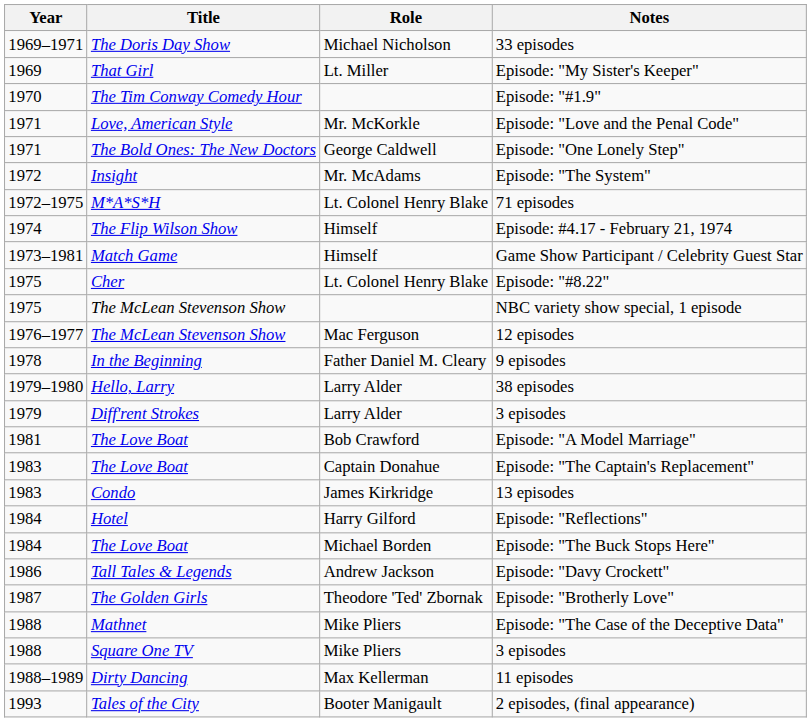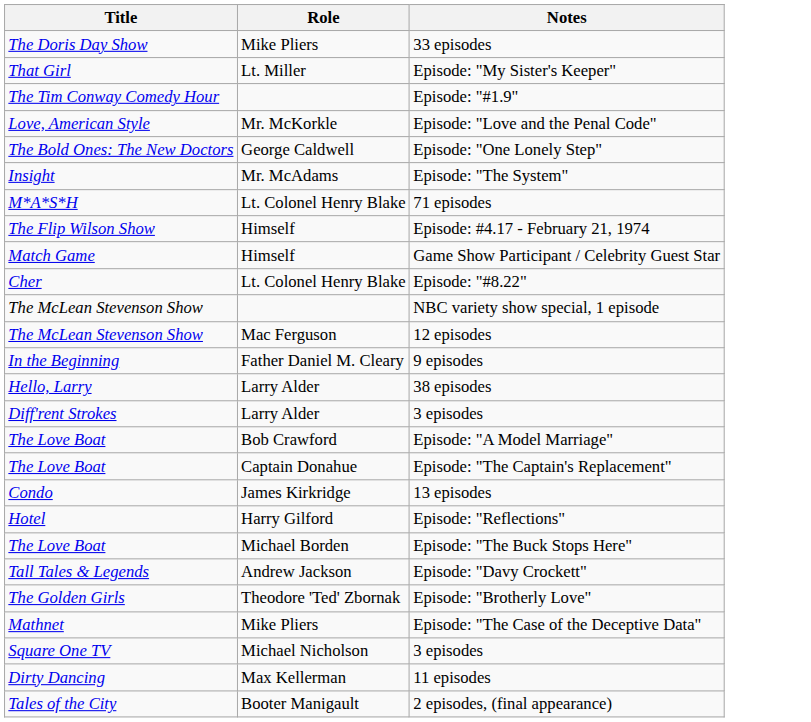 <table class="wikitable sortable">
 <tr>
-<th>Year</th>
 <th>Title</th>
 <th>Role</th>
 <th>Notes</th>
 </tr>
 <tr>
-<td>1969–1971</td>
 <td><em><a href='#'>The Doris Day Show</a></em></td>
-<td>Michael Nicholson</td>
+<td>Mike Pliers</td>
 <td>33 episodes</td>
 </tr>
 <tr>
-<td>1969</td>
 <td><em><a href='#'>That Girl</a></em></td>
 <td>Lt. Miller</td>
 <td>Episode: "My Sister's Keeper"</td>
 </tr>
 <tr>
-<td>1970</td>
 <td><em><a href='#'>The Tim Conway Comedy Hour</a></em></td>
 <td></td>
 <td>Episode: "#1.9"</td>
 </tr>
 <tr>
-<td>1971</td>
 <td><em><a href='#'>Love, American Style</a></em></td>
 <td>Mr. McKorkle</td>
 <td>Episode: "Love and the Penal Code"</td>
 </tr>
 <tr>
-<td>1971</td>
 <td><em><a href='#'>The Bold Ones: The New Doctors</a></em></td>
 <td>George Caldwell</td>
 <td>Episode: "One Lonely Step"</td>
 </tr>
 <tr>
-<td>1972</td>
 <td><em><a href='#'>Insight</a></em></td>
 <td>Mr. McAdams</td>
 <td>Episode: "The System"</td>
 </tr>
 <tr>
-<td>1972–1975</td>
 <td><em><a href='#'>M*A*S*H</a></em></td>
 <td>Lt. Colonel Henry Blake</td>
 <td>71 episodes</td>
 </tr>
 <tr>
-<td>1974</td>
 <td><em><a href='#'>The Flip Wilson Show</a></em></td>
 <td>Himself</td>
 <td>Episode: #4.17 - February 21, 1974</td>
 </tr>
 <tr>
-<td>1973–1981</td>
 <td><em><a href='#'>Match Game</a></em></td>
 <td>Himself</td>
 <td>Game Show Participant / Celebrity Guest Star</td>
 </tr>
 <tr>
-<td>1975</td>
 <td><em><a href='#'>Cher</a></em></td>
 <td>Lt. Colonel Henry Blake</td>
 <td>Episode: "#8.22"</td>
 </tr>
 <tr>
-<td>1975</td>
 <td><em>The McLean Stevenson Show</em></td>
 <td></td>
 <td>NBC variety show special, 1 episode</td>
 </tr>
 <tr>
-<td>1976–1977</td>
 <td><em><a href='#'>The McLean Stevenson Show</a></em></td>
 <td>Mac Ferguson</td>
 <td>12 episodes</td>
 </tr>
 <tr>
-<td>1978</td>
 <td><em><a href='#'>In the Beginning</a></em></td>
 <td>Father Daniel M. Cleary</td>
 <td>9 episodes</td>
 </tr>
 <tr>
-<td>1979–1980</td>
 <td><em><a href='#'>Hello, Larry</a></em></td>
 <td>Larry Alder</td>
 <td>38 episodes</td>
 </tr>
 <tr>
-<td>1979</td>
 <td><em><a href='#'>Diff'rent Strokes</a></em></td>
 <td>Larry Alder</td>
 <td>3 episodes</td>
 </tr>
 <tr>
-<td>1981</td>
 <td><em><a href='#'>The Love Boat</a></em></td>
 <td>Bob Crawford</td>
 <td>Episode: "A Model Marriage"</td>
 </tr>
 <tr>
-<td>1983</td>
 <td><em><a href='#'>The Love Boat</a></em></td>
 <td>Captain Donahue</td>
 <td>Episode: "The Captain's Replacement"</td>
 </tr>
 <tr>
-<td>1983</td>
 <td><em><a href='#'>Condo</a></em></td>
 <td>James Kirkridge</td>
 <td>13 episodes</td>
 </tr>
 <tr>
-<td>1984</td>
 <td><em><a href='#'>Hotel</a></em></td>
 <td>Harry Gilford</td>
 <td>Episode: "Reflections"</td>
 </tr>
 <tr>
-<td>1984</td>
 <td><em><a href='#'>The Love Boat</a></em></td>
 <td>Michael Borden</td>
 <td>Episode: "The Buck Stops Here"</td>
 </tr>
 <tr>
-<td>1986</td>
 <td><em><a href='#'>Tall Tales & Legends</a></em></td>
 <td>Andrew Jackson</td>
 <td>Episode: "Davy Crockett"</td>
 </tr>
 <tr>
-<td>1987</td>
 <td><em><a href='#'>The Golden Girls</a></em></td>
 <td>Theodore 'Ted' Zbornak</td>
 <td>Episode: "Brotherly Love"</td>
 </tr>
 <tr>
-<td>1988</td>
 <td><em><a href='#'>Mathnet</a></em></td>
 <td>Mike Pliers</td>
 <td>Episode: "The Case of the Deceptive Data"</td>
 </tr>
 <tr>
-<td>1988</td>
 <td><em><a href='#'>Square One TV</a></em></td>
-<td>Mike Pliers</td>
+<td>Michael Nicholson</td>
 <td>3 episodes</td>
 </tr>
 <tr>
-<td>1988–1989</td>
 <td><em><a href='#'>Dirty Dancing</a></em></td>
 <td>Max Kellerman</td>
 <td>11 episodes</td>
 </tr>
 <tr>
-<td>1993</td>
 <td><em><a href='#'>Tales of the City</a></em></td>
 <td>Booter Manigault</td>
 <td>2 episodes, (final appearance)</td>
 </tr>
 </table>
